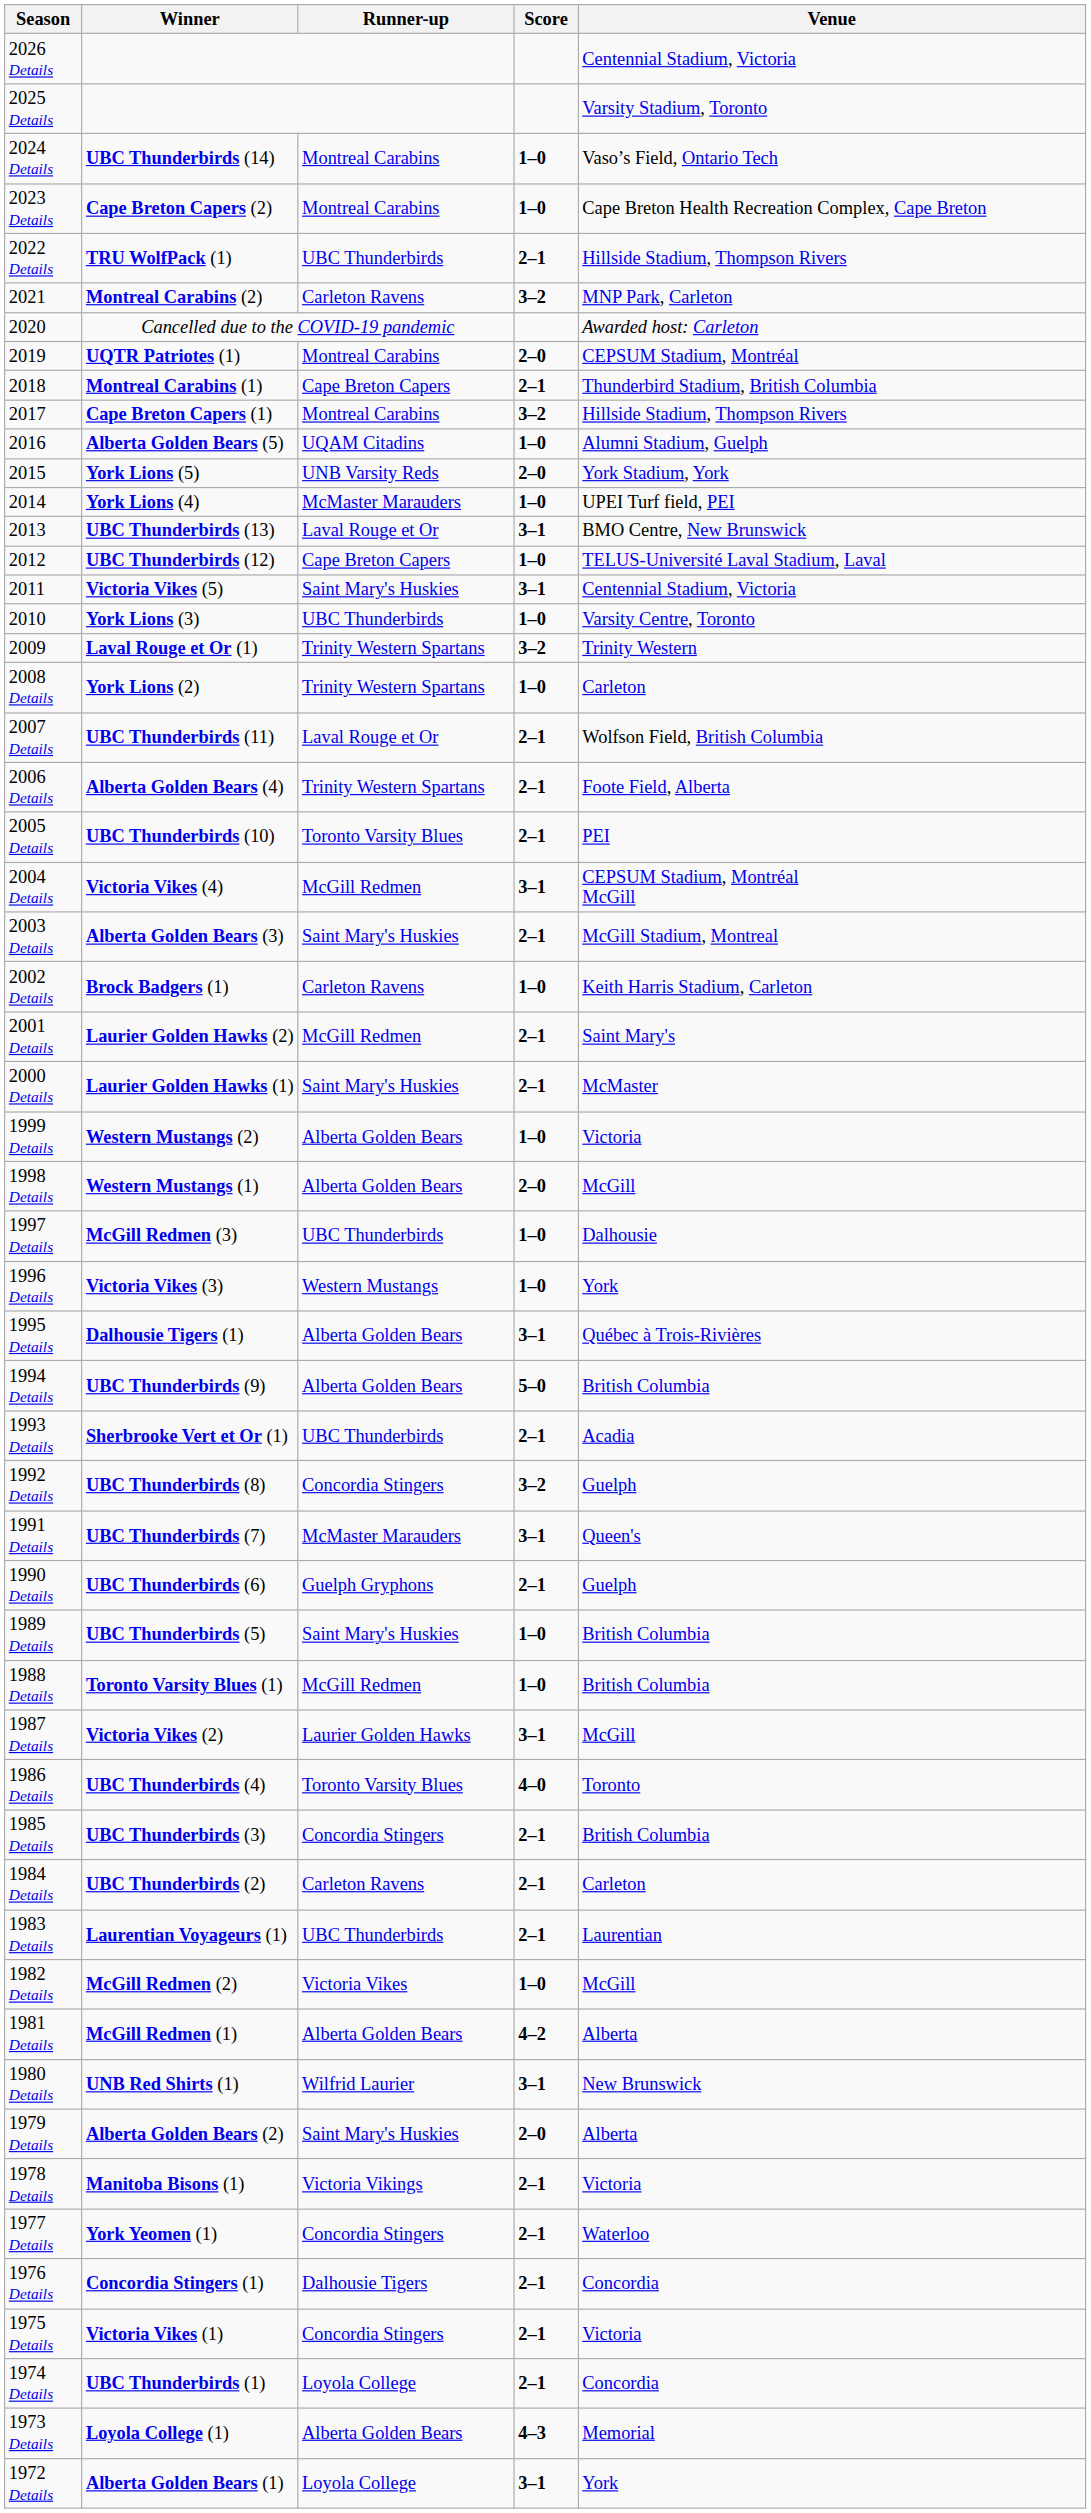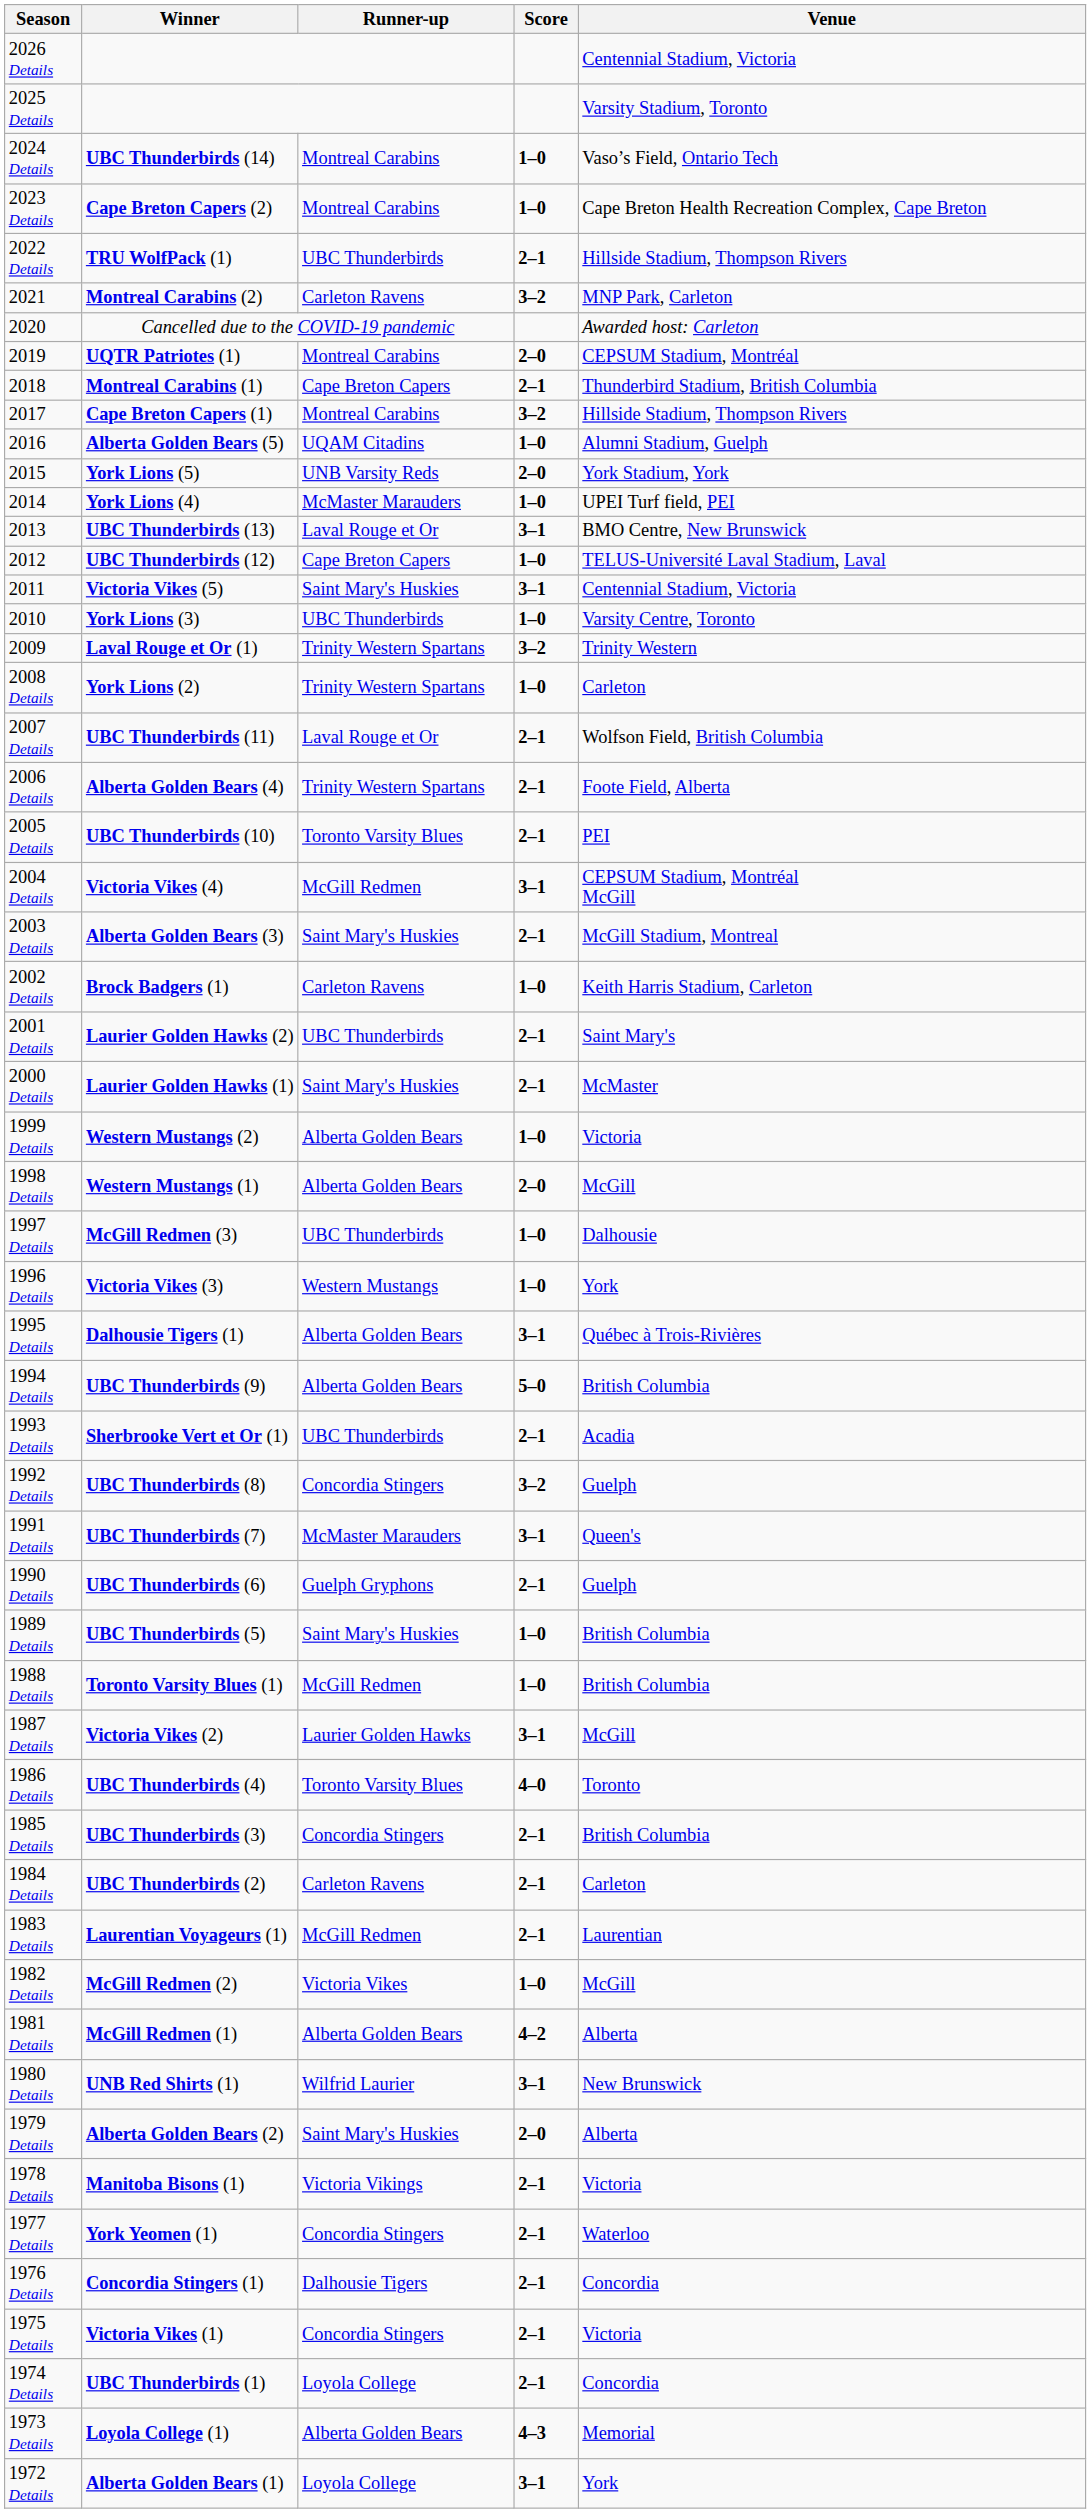 <table class="wikitable sortable">
 <tr>
 <th>Season</th>
 <th style="width:20%;">Winner</th>
 <th style="width:20%;">Runner-up</th>
 <th>Score</th>
 <th>Venue</th>
 </tr>
 <tr>
 <td>2026<br><small><em><a href='#'>Details</a></em></small></td>
 <td colspan="2" align="center"></td>
 <td></td>
 <td><a href='#'>Centennial Stadium</a>, <a href='#'>Victoria</a></td>
 </tr>
 <tr>
 <td>2025<br><small><em><a href='#'>Details</a></em></small></td>
 <td colspan="2" align="center"></td>
 <td></td>
 <td><a href='#'>Varsity Stadium</a>, <a href='#'>Toronto</a></td>
 </tr>
 <tr>
 <td>2024<br><small><em><a href='#'>Details</a></em></small></td>
 <td><strong><a href='#'>UBC Thunderbirds</a></strong> (14)</td>
 <td><a href='#'>Montreal Carabins</a></td>
 <td><strong>1–0</strong></td>
 <td>Vaso’s Field, <a href='#'>Ontario Tech</a></td>
 </tr>
 <tr>
 <td>2023<br><small><em><a href='#'>Details</a></em></small></td>
 <td><strong><a href='#'>Cape Breton Capers</a></strong> (2)</td>
 <td><a href='#'>Montreal Carabins</a></td>
 <td><strong>1–0</strong></td>
 <td>Cape Breton Health Recreation Complex, <a href='#'>Cape Breton</a></td>
 </tr>
 <tr>
 <td>2022<br><small><em><a href='#'>Details</a></em></small></td>
 <td><strong><a href='#'>TRU WolfPack</a></strong> (1)</td>
 <td><a href='#'>UBC Thunderbirds</a></td>
 <td><strong>2–1</strong> </td>
 <td><a href='#'>Hillside Stadium</a>, <a href='#'>Thompson Rivers</a></td>
 </tr>
 <tr>
 <td>2021<br><small><em></em></small></td>
 <td><strong><a href='#'>Montreal Carabins</a></strong> (2)</td>
 <td><a href='#'>Carleton Ravens</a></td>
 <td><strong>3–2</strong> </td>
 <td><a href='#'>MNP Park</a>, <a href='#'>Carleton</a></td>
 </tr>
 <tr>
 <td>2020</td>
 <td colspan="2" align="center"><em>Cancelled due to the <a href='#'>COVID-19 pandemic</a></em></td>
 <td></td>
 <td><em>Awarded host: <a href='#'>Carleton</a></em></td>
 </tr>
 <tr>
 <td>2019<br><small><em></em></small></td>
 <td><strong><a href='#'>UQTR Patriotes</a></strong> (1)</td>
 <td><a href='#'>Montreal Carabins</a></td>
 <td><strong>2–0</strong></td>
 <td><a href='#'>CEPSUM Stadium</a>, <a href='#'>Montréal</a></td>
 </tr>
 <tr>
 <td>2018<br><small><em></em></small></td>
 <td><strong><a href='#'>Montreal Carabins</a></strong> (1)</td>
 <td><a href='#'>Cape Breton Capers</a></td>
 <td><strong>2–1</strong></td>
 <td><a href='#'>Thunderbird Stadium</a>, <a href='#'>British Columbia</a></td>
 </tr>
 <tr>
 <td>2017<br><small><em></em></small></td>
 <td><strong><a href='#'>Cape Breton Capers</a></strong> (1)</td>
 <td><a href='#'>Montreal Carabins</a></td>
 <td><strong>3–2</strong></td>
 <td><a href='#'>Hillside Stadium</a>, <a href='#'>Thompson Rivers</a></td>
 </tr>
 <tr>
 <td>2016<br><small><em></em></small></td>
 <td><strong><a href='#'>Alberta Golden Bears</a></strong> (5)</td>
 <td><a href='#'>UQAM Citadins</a></td>
 <td><strong>1–0</strong></td>
 <td><a href='#'>Alumni Stadium</a>, <a href='#'>Guelph</a></td>
 </tr>
 <tr>
 <td>2015<br><small><em></em></small></td>
 <td><strong><a href='#'>York Lions</a></strong> (5)</td>
 <td><a href='#'>UNB Varsity Reds</a></td>
 <td><strong>2–0</strong></td>
 <td><a href='#'>York Stadium</a>, <a href='#'>York</a></td>
 </tr>
 <tr>
 <td>2014<br><small><em></em></small></td>
 <td><strong><a href='#'>York Lions</a></strong> (4)</td>
 <td><a href='#'>McMaster Marauders</a></td>
 <td><strong>1–0</strong></td>
 <td>UPEI Turf field, <a href='#'>PEI</a></td>
 </tr>
 <tr>
 <td>2013<br><small><em></em></small></td>
 <td><strong><a href='#'>UBC Thunderbirds</a></strong> (13)</td>
 <td><a href='#'>Laval Rouge et Or</a></td>
 <td><strong>3–1</strong></td>
 <td>BMO Centre, <a href='#'>New Brunswick</a></td>
 </tr>
 <tr>
 <td>2012<br><small><em></em></small></td>
 <td><strong><a href='#'>UBC Thunderbirds</a></strong> (12)</td>
 <td><a href='#'>Cape Breton Capers</a></td>
 <td><strong>1–0</strong></td>
 <td><a href='#'>TELUS-Université Laval Stadium</a>, <a href='#'>Laval</a></td>
 </tr>
 <tr>
 <td>2011<br><small><em></em></small></td>
 <td><strong><a href='#'>Victoria Vikes</a></strong> (5)</td>
 <td><a href='#'>Saint Mary's Huskies</a></td>
 <td><strong>3–1</strong></td>
 <td><a href='#'>Centennial Stadium</a>, <a href='#'>Victoria</a></td>
 </tr>
 <tr>
 <td>2010<br><small><em></em></small></td>
 <td><strong><a href='#'>York Lions</a></strong> (3)</td>
 <td><a href='#'>UBC Thunderbirds</a></td>
 <td><strong>1–0</strong></td>
 <td><a href='#'>Varsity Centre</a>, <a href='#'>Toronto</a></td>
 </tr>
 <tr>
 <td>2009<br><small><em></em></small></td>
 <td><strong><a href='#'>Laval Rouge et Or</a></strong> (1)</td>
 <td><a href='#'>Trinity Western Spartans</a></td>
 <td><strong>3–2</strong></td>
 <td><a href='#'>Trinity Western</a></td>
 </tr>
 <tr>
 <td>2008<br><small><em><a href='#'>Details</a></em></small></td>
 <td><strong><a href='#'>York Lions</a></strong> (2)</td>
 <td><a href='#'>Trinity Western Spartans</a></td>
 <td><strong>1–0</strong></td>
 <td><a href='#'>Carleton</a></td>
 </tr>
 <tr>
 <td>2007<br><small><em><a href='#'>Details</a></em></small></td>
 <td><strong><a href='#'>UBC Thunderbirds</a></strong> (11)</td>
 <td><a href='#'>Laval Rouge et Or</a></td>
 <td><strong>2–1</strong></td>
 <td>Wolfson Field, <a href='#'>British Columbia</a></td>
 </tr>
 <tr>
 <td>2006<br><small><em><a href='#'>Details</a></em></small></td>
 <td><strong><a href='#'>Alberta Golden Bears</a></strong> (4)</td>
 <td><a href='#'>Trinity Western Spartans</a></td>
 <td><strong>2–1</strong></td>
 <td><a href='#'>Foote Field</a>, <a href='#'>Alberta</a></td>
 </tr>
 <tr>
 <td>2005<br><small><em><a href='#'>Details</a></em></small></td>
 <td><strong><a href='#'>UBC Thunderbirds</a></strong> (10)</td>
 <td><a href='#'>Toronto Varsity Blues</a></td>
 <td><strong>2–1</strong></td>
 <td><a href='#'>PEI</a></td>
 </tr>
 <tr>
 <td>2004<br><small><em><a href='#'>Details</a></em></small></td>
 <td><strong><a href='#'>Victoria Vikes</a></strong> (4)</td>
 <td><a href='#'>McGill Redmen</a></td>
 <td><strong>3–1</strong></td>
 <td><a href='#'>CEPSUM Stadium</a>, <a href='#'>Montréal</a><br><a href='#'>McGill</a></td>
 </tr>
 <tr>
 <td>2003<br><small><em><a href='#'>Details</a></em></small></td>
 <td><strong><a href='#'>Alberta Golden Bears</a></strong> (3)</td>
 <td><a href='#'>Saint Mary's Huskies</a></td>
 <td><strong>2–1</strong> </td>
 <td><a href='#'>McGill Stadium</a>, <a href='#'>Montreal</a></td>
 </tr>
 <tr>
 <td>2002<br><small><em><a href='#'>Details</a></em></small></td>
 <td><strong><a href='#'>Brock Badgers</a></strong> (1)</td>
 <td><a href='#'>Carleton Ravens</a></td>
 <td><strong>1–0</strong> </td>
 <td><a href='#'>Keith Harris Stadium</a>, <a href='#'>Carleton</a></td>
 </tr>
 <tr>
 <td>2001<br><small><em><a href='#'>Details</a></em></small></td>
 <td><strong><a href='#'>Laurier Golden Hawks</a></strong> (2)</td>
-<td><a href='#'>McGill Redmen</a></td>
+<td><a href='#'>UBC Thunderbirds</a></td>
 <td><strong>2–1</strong></td>
 <td><a href='#'>Saint Mary's</a></td>
 </tr>
 <tr>
 <td>2000<br><small><em><a href='#'>Details</a></em></small></td>
 <td><strong><a href='#'>Laurier Golden Hawks</a></strong> (1)</td>
 <td><a href='#'>Saint Mary's Huskies</a></td>
 <td><strong>2–1</strong> </td>
 <td><a href='#'>McMaster</a></td>
 </tr>
 <tr>
 <td>1999<br><small><em><a href='#'>Details</a></em></small></td>
 <td><strong><a href='#'>Western Mustangs</a></strong> (2)</td>
 <td><a href='#'>Alberta Golden Bears</a></td>
 <td><strong>1–0</strong></td>
 <td><a href='#'>Victoria</a></td>
 </tr>
 <tr>
 <td>1998<br><small><em><a href='#'>Details</a></em></small></td>
 <td><strong><a href='#'>Western Mustangs</a></strong> (1)</td>
 <td><a href='#'>Alberta Golden Bears</a></td>
 <td><strong>2–0</strong></td>
 <td><a href='#'>McGill</a></td>
 </tr>
 <tr>
 <td>1997<br><small><em><a href='#'>Details</a></em></small></td>
 <td><strong><a href='#'>McGill Redmen</a></strong> (3)</td>
 <td><a href='#'>UBC Thunderbirds</a></td>
 <td><strong>1–0</strong> </td>
 <td><a href='#'>Dalhousie</a></td>
 </tr>
 <tr>
 <td>1996<br><small><em><a href='#'>Details</a></em></small></td>
 <td><strong><a href='#'>Victoria Vikes</a></strong> (3)</td>
 <td><a href='#'>Western Mustangs</a></td>
 <td><strong>1–0</strong></td>
 <td><a href='#'>York</a></td>
 </tr>
 <tr>
 <td>1995<br><small><em><a href='#'>Details</a></em></small></td>
 <td><strong><a href='#'>Dalhousie Tigers</a></strong> (1)</td>
 <td><a href='#'>Alberta Golden Bears</a></td>
 <td><strong>3–1</strong></td>
 <td><a href='#'>Québec à Trois-Rivières</a></td>
 </tr>
 <tr>
 <td>1994<br><small><em><a href='#'>Details</a></em></small></td>
 <td><strong><a href='#'>UBC Thunderbirds</a></strong> (9)</td>
 <td><a href='#'>Alberta Golden Bears</a></td>
 <td><strong>5–0</strong></td>
 <td><a href='#'>British Columbia</a></td>
 </tr>
 <tr>
 <td>1993<br><small><em><a href='#'>Details</a></em></small></td>
 <td><strong><a href='#'>Sherbrooke Vert et Or</a></strong> (1)</td>
 <td><a href='#'>UBC Thunderbirds</a></td>
 <td><strong>2–1</strong></td>
 <td><a href='#'>Acadia</a></td>
 </tr>
 <tr>
 <td>1992<br><small><em><a href='#'>Details</a></em></small></td>
 <td><strong><a href='#'>UBC Thunderbirds</a></strong> (8)</td>
 <td><a href='#'>Concordia Stingers</a></td>
 <td><strong>3–2</strong></td>
 <td><a href='#'>Guelph</a></td>
 </tr>
 <tr>
 <td>1991<br><small><em><a href='#'>Details</a></em></small></td>
 <td><strong><a href='#'>UBC Thunderbirds</a></strong> (7)</td>
 <td><a href='#'>McMaster Marauders</a></td>
 <td><strong>3–1</strong></td>
 <td><a href='#'>Queen's</a></td>
 </tr>
 <tr>
 <td>1990<br><small><em><a href='#'>Details</a></em></small></td>
 <td><strong><a href='#'>UBC Thunderbirds</a></strong> (6)</td>
 <td><a href='#'>Guelph Gryphons</a></td>
 <td><strong>2–1</strong></td>
 <td><a href='#'>Guelph</a></td>
 </tr>
 <tr>
 <td>1989<br><small><em><a href='#'>Details</a></em></small></td>
 <td><strong><a href='#'>UBC Thunderbirds</a></strong> (5)</td>
 <td><a href='#'>Saint Mary's Huskies</a></td>
 <td><strong>1–0</strong></td>
 <td><a href='#'>British Columbia</a></td>
 </tr>
 <tr>
 <td>1988<br><small><em><a href='#'>Details</a></em></small></td>
 <td><strong><a href='#'>Toronto Varsity Blues</a></strong> (1)</td>
 <td><a href='#'>McGill Redmen</a></td>
 <td><strong>1–0</strong></td>
 <td><a href='#'>British Columbia</a></td>
 </tr>
 <tr>
 <td>1987<br><small><em><a href='#'>Details</a></em></small></td>
 <td><strong><a href='#'>Victoria Vikes</a></strong> (2)</td>
 <td><a href='#'>Laurier Golden Hawks</a></td>
 <td><strong>3–1</strong></td>
 <td><a href='#'>McGill</a></td>
 </tr>
 <tr>
 <td>1986<br><small><em><a href='#'>Details</a></em></small></td>
 <td><strong><a href='#'>UBC Thunderbirds</a></strong> (4)</td>
 <td><a href='#'>Toronto Varsity Blues</a></td>
 <td><strong>4–0</strong></td>
 <td><a href='#'>Toronto</a></td>
 </tr>
 <tr>
 <td>1985<br><small><em><a href='#'>Details</a></em></small></td>
 <td><strong><a href='#'>UBC Thunderbirds</a></strong> (3)</td>
 <td><a href='#'>Concordia Stingers</a></td>
 <td><strong>2–1</strong></td>
 <td><a href='#'>British Columbia</a></td>
 </tr>
 <tr>
 <td>1984<br><small><em><a href='#'>Details</a></em></small></td>
 <td><strong><a href='#'>UBC Thunderbirds</a></strong> (2)</td>
 <td><a href='#'>Carleton Ravens</a></td>
 <td><strong>2–1</strong> </td>
 <td><a href='#'>Carleton</a></td>
 </tr>
 <tr>
 <td>1983<br><small><em><a href='#'>Details</a></em></small></td>
 <td><strong><a href='#'>Laurentian Voyageurs</a></strong> (1)</td>
-<td><a href='#'>UBC Thunderbirds</a></td>
+<td><a href='#'>McGill Redmen</a></td>
 <td><strong>2–1</strong> </td>
 <td><a href='#'>Laurentian</a></td>
 </tr>
 <tr>
 <td>1982<br><small><em><a href='#'>Details</a></em></small></td>
 <td><strong><a href='#'>McGill Redmen</a></strong> (2)</td>
 <td><a href='#'>Victoria Vikes</a></td>
 <td><strong>1–0</strong></td>
 <td><a href='#'>McGill</a></td>
 </tr>
 <tr>
 <td>1981<br><small><em><a href='#'>Details</a></em></small></td>
 <td><strong><a href='#'>McGill Redmen</a></strong> (1)</td>
 <td><a href='#'>Alberta Golden Bears</a></td>
 <td><strong>4–2</strong> </td>
 <td><a href='#'>Alberta</a></td>
 </tr>
 <tr>
 <td>1980<br><small><em><a href='#'>Details</a></em></small></td>
 <td><strong><a href='#'>UNB Red Shirts</a></strong> (1)</td>
 <td><a href='#'>Wilfrid Laurier</a></td>
 <td><strong>3–1</strong></td>
 <td><a href='#'>New Brunswick</a></td>
 </tr>
 <tr>
 <td>1979<br><small><em><a href='#'>Details</a></em></small></td>
 <td><strong><a href='#'>Alberta Golden Bears</a></strong> (2)</td>
 <td><a href='#'>Saint Mary's Huskies</a></td>
 <td><strong>2–0</strong></td>
 <td><a href='#'>Alberta</a></td>
 </tr>
 <tr>
 <td>1978<br><small><em><a href='#'>Details</a></em></small></td>
 <td><strong><a href='#'>Manitoba Bisons</a></strong> (1)</td>
 <td><a href='#'>Victoria Vikings</a></td>
 <td><strong>2–1</strong></td>
 <td><a href='#'>Victoria</a></td>
 </tr>
 <tr>
 <td>1977<br><small><em><a href='#'>Details</a></em></small></td>
 <td><strong><a href='#'>York Yeomen</a></strong> (1)</td>
 <td><a href='#'>Concordia Stingers</a></td>
 <td><strong>2–1</strong></td>
 <td><a href='#'>Waterloo</a></td>
 </tr>
 <tr>
 <td>1976<br><small><em><a href='#'>Details</a></em></small></td>
 <td><strong><a href='#'>Concordia Stingers</a></strong> (1)</td>
 <td><a href='#'>Dalhousie Tigers</a></td>
 <td><strong>2–1</strong></td>
 <td><a href='#'>Concordia</a></td>
 </tr>
 <tr>
 <td>1975<br><small><em><a href='#'>Details</a></em></small></td>
 <td><strong><a href='#'>Victoria Vikes</a></strong> (1)</td>
 <td><a href='#'>Concordia Stingers</a></td>
 <td><strong>2–1</strong></td>
 <td><a href='#'>Victoria</a></td>
 </tr>
 <tr>
 <td>1974<br><small><em><a href='#'>Details</a></em></small></td>
 <td><strong><a href='#'>UBC Thunderbirds</a></strong> (1)</td>
 <td><a href='#'>Loyola College</a></td>
 <td><strong>2–1</strong></td>
 <td><a href='#'>Concordia</a></td>
 </tr>
 <tr>
 <td>1973<br><small><em><a href='#'>Details</a></em></small></td>
 <td><strong><a href='#'>Loyola College</a></strong> (1)</td>
 <td><a href='#'>Alberta Golden Bears</a></td>
 <td><strong>4–3</strong> </td>
 <td><a href='#'>Memorial</a></td>
 </tr>
 <tr>
 <td>1972<br><small><em><a href='#'>Details</a></em></small></td>
 <td><strong><a href='#'>Alberta Golden Bears</a></strong> (1)</td>
 <td><a href='#'>Loyola College</a></td>
 <td><strong>3–1</strong></td>
 <td><a href='#'>York</a></td>
 </tr>
 </table>
